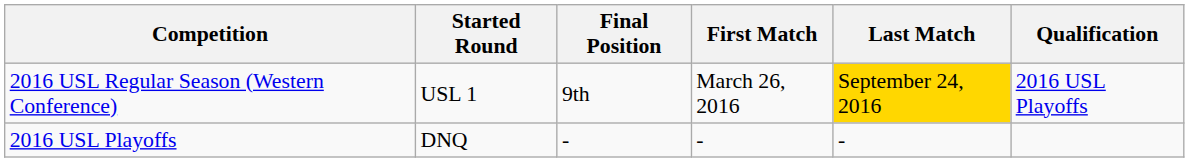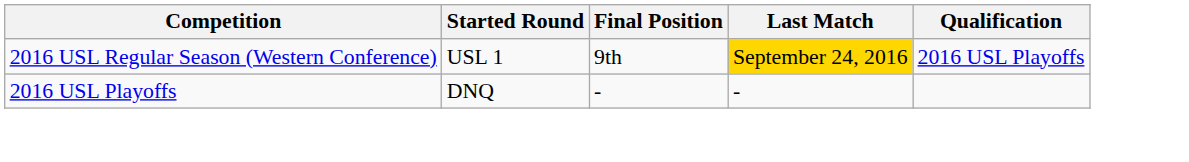 <table class="wikitable">
 <tr>
 <th>Competition</th>
 <th>Started Round</th>
 <th>Final Position</th>
-<th>First Match</th>
 <th>Last Match</th>
 <th>Qualification</th>
 </tr>
 <tr>
 <td><a href='#'>2016 USL Regular Season (Western Conference)</a></td>
 <td>USL 1</td>
 <td>9th</td>
-<td>March 26, 2016</td>
 <td style="background: gold;">September 24, 2016</td>
 <td><a href='#'>2016 USL Playoffs</a></td>
 </tr>
 <tr>
 <td><a href='#'>2016 USL Playoffs</a></td>
 <td>DNQ</td>
 <td>-</td>
 <td>-</td>
-<td>-</td>
 <td></td>
 </tr>
 </table>
